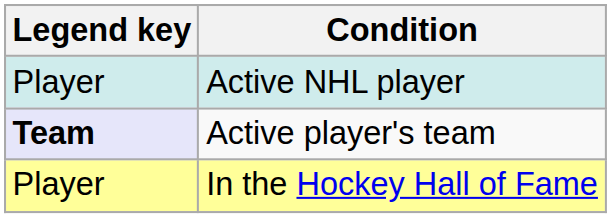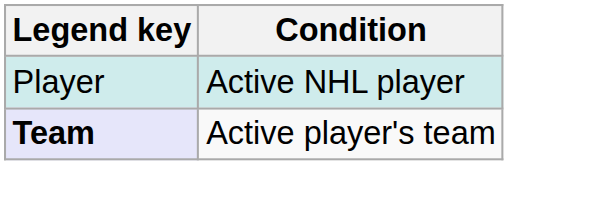 <table class="wikitable">
 <tr>
 <th>Legend key</th>
 <th>Condition</th>
 </tr>
 <tr style="background:#CFECEC">
 <td>Player</td>
 <td>Active NHL player</td>
 </tr>
 <tr>
 <td style="background: lavender;"><strong>Team</strong></td>
 <td>Active player's team</td>
 </tr>
-<tr style="background:#FFFF99">
-<td>Player</td>
-<td>In the <a href='#'>Hockey Hall of Fame</a></td>
-</tr>
 </table>
